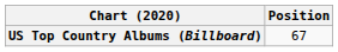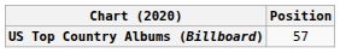 <table class="wikitable sortable plainrowheaders" style="text-align:center">
 <tr>
 <th scope="col">Chart (2020)</th>
 <th scope="col">Position</th>
 </tr>
 <tr>
 <th scope="row">US Top Country Albums (<em>Billboard</em>)</th>
-<td>67</td>
+<td>57</td>
 </tr>
 </table>
